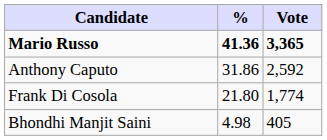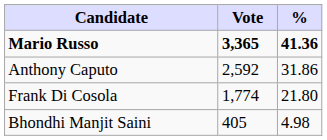 <table class="wikitable">
 <tr>
 <th style="background:#ddf; width:200px;">Candidate</th>
+<th style="background:#ddf; width:50px;">Vote</th>
 <th style="background:#ddf; width:30px;">%</th>
-<th style="background:#ddf; width:50px;">Vote</th>
 </tr>
 <tr>
 <td><strong>Mario Russo</strong></td>
+<td><strong>3,365</strong></td>
 <td><strong>41.36</strong></td>
-<td><strong>3,365</strong></td>
 </tr>
 <tr>
 <td>Anthony Caputo</td>
+<td>2,592</td>
 <td>31.86</td>
-<td>2,592</td>
 </tr>
 <tr>
 <td>Frank Di Cosola</td>
+<td>1,774</td>
 <td>21.80</td>
-<td>1,774</td>
 </tr>
 <tr>
 <td>Bhondhi Manjit Saini</td>
+<td>405</td>
 <td>4.98</td>
-<td>405</td>
 </tr>
 </table>
